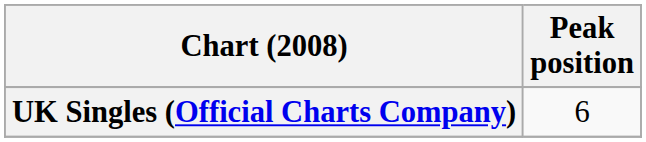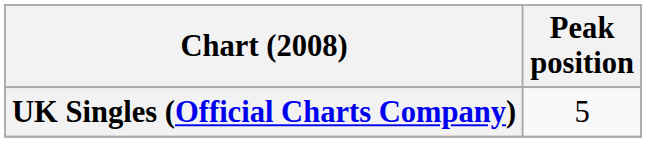 <table class="wikitable sortable plainrowheaders" style="text-align:center;">
 <tr>
 <th scope="col">Chart (2008)</th>
 <th scope="col">Peak<br>position</th>
 </tr>
 <tr>
 </tr>
 <tr>
 </tr>
 <tr>
 <th scope="row">UK Singles (<a href='#'>Official Charts Company</a>)</th>
-<td>6</td>
+<td>5</td>
 </tr>
 <tr>
 </tr>
 <tr>
 </tr>
 <tr>
 </tr>
 <tr>
 </tr>
 <tr>
 </tr>
 </table>
